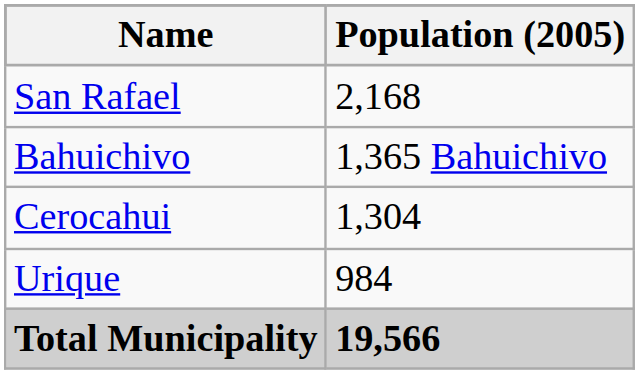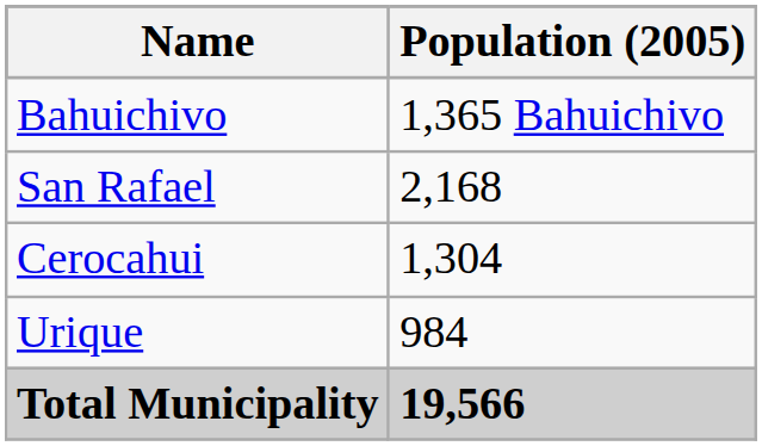 <table class="wikitable">
 <tr style="background:#000000; color:black;">
 <th><strong>Name</strong></th>
 <th><strong>Population (2005)</strong></th>
 </tr>
 <tr>
+<td><a href='#'>Bahuichivo</a></td>
+<td>1,365 <a href='#'>Bahuichivo</a></td>
+</tr>
+<tr>
 <td><a href='#'>San Rafael</a></td>
 <td>2,168</td>
-</tr>
-<tr>
-<td><a href='#'>Bahuichivo</a></td>
-<td>1,365 <a href='#'>Bahuichivo</a></td>
 </tr>
 <tr>
 <td><a href='#'>Cerocahui</a></td>
 <td>1,304</td>
 </tr>
 <tr>
 <td><a href='#'>Urique</a></td>
 <td>984</td>
 </tr>
 <tr style="background:#CFCFCF;">
 <td><strong>Total Municipality</strong></td>
 <td><strong>19,566</strong></td>
 </tr>
 </table>
